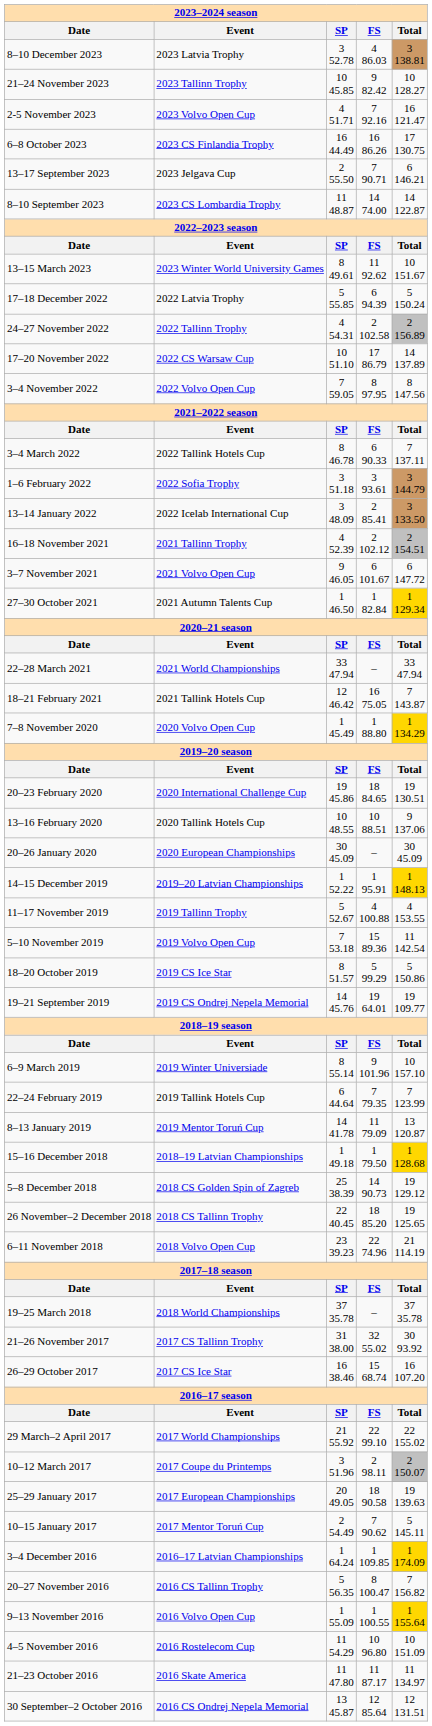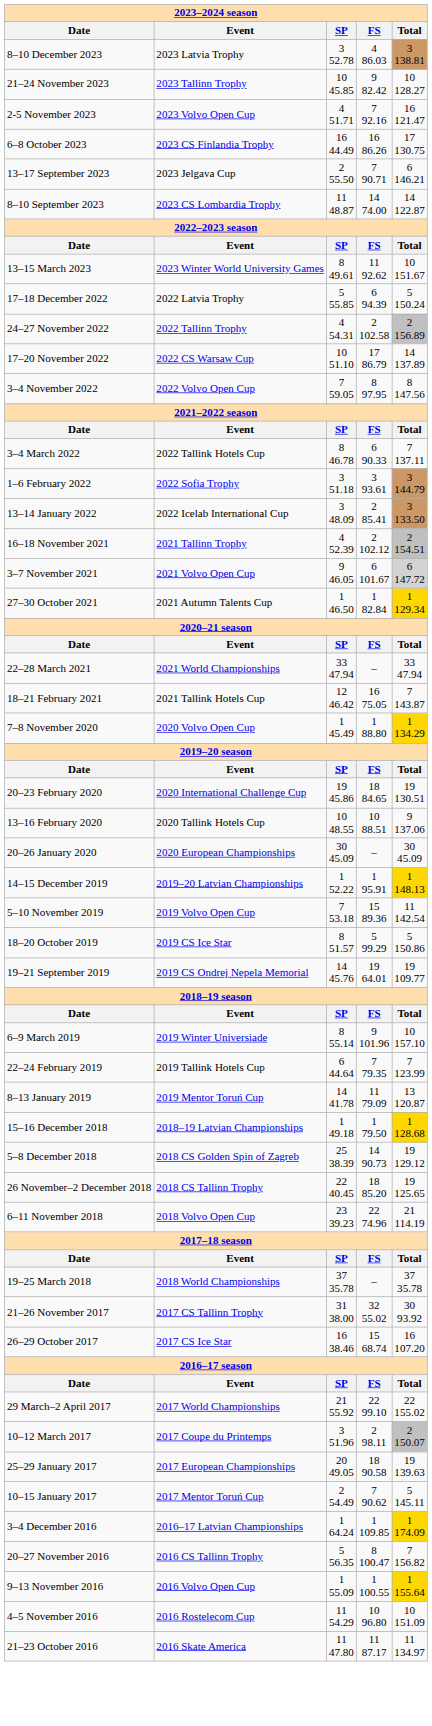 <table class="wikitable">
 <tr>
 <th style="background-color: #ffdead; " colspan=5 align=center><a href='#'><strong>2023–2024 season</strong></a></th>
 </tr>
 <tr>
 <th>Date</th>
 <th>Event</th>
 <th><a href='#'>SP</a></th>
 <th><a href='#'>FS</a></th>
 <th>Total</th>
 </tr>
 <tr>
 <td>8–10 December 2023</td>
 <td>2023 Latvia Trophy</td>
 <td align=center>3 <br> 52.78</td>
 <td align=center>4 <br> 86.03</td>
 <td align=center bgcolor=cc9966>3 <br> 138.81</td>
 </tr>
 <tr>
 <td>21–24 November 2023</td>
 <td><a href='#'>2023 Tallinn Trophy</a></td>
 <td align=center>10 <br> 45.85</td>
 <td align=center>9 <br> 82.42</td>
 <td align=center>10 <br> 128.27</td>
 </tr>
 <tr>
 <td>2-5 November 2023</td>
 <td><a href='#'>2023 Volvo Open Cup</a></td>
 <td align=center>4 <br> 51.71</td>
 <td align=center>7 <br> 92.16</td>
 <td align=center>16 <br> 121.47</td>
 </tr>
 <tr>
 <td>6–8 October 2023</td>
 <td><a href='#'>2023 CS Finlandia Trophy</a></td>
 <td align=center>16 <br> 44.49</td>
 <td align=center>16 <br> 86.26</td>
 <td align=center>17 <br> 130.75</td>
 </tr>
 <tr>
 <td>13–17 September 2023</td>
 <td>2023 Jelgava Cup</td>
 <td align=center>2 <br> 55.50</td>
 <td align=center>7 <br> 90.71</td>
 <td align=center>6 <br> 146.21</td>
 </tr>
 <tr>
 <td>8–10 September 2023</td>
 <td><a href='#'>2023 CS Lombardia Trophy</a></td>
 <td align=center>11 <br> 48.87</td>
 <td align=center>14 <br> 74.00</td>
 <td align=center>14 <br> 122.87</td>
 </tr>
 <tr>
 <th style="background-color: #ffdead; " colspan=5 align=center><a href='#'><strong>2022–2023 season</strong></a></th>
 </tr>
 <tr>
 <th>Date</th>
 <th>Event</th>
 <th><a href='#'>SP</a></th>
 <th><a href='#'>FS</a></th>
 <th>Total</th>
 </tr>
 <tr>
 <td>13–15 March 2023</td>
 <td><a href='#'>2023 Winter World University Games</a></td>
 <td align=center>8 <br> 49.61</td>
 <td align=center>11 <br> 92.62</td>
 <td align=center>10 <br> 151.67</td>
 </tr>
 <tr>
 <td>17–18 December 2022</td>
 <td>2022 Latvia Trophy</td>
 <td align=center>5 <br> 55.85</td>
 <td align=center>6 <br> 94.39</td>
 <td align=center>5 <br> 150.24</td>
 </tr>
 <tr>
 <td>24–27 November 2022</td>
 <td><a href='#'>2022 Tallinn Trophy</a></td>
 <td align=center>4 <br> 54.31</td>
 <td align=center>2 <br> 102.58</td>
 <td align=center bgcolor=silver>2 <br> 156.89</td>
 </tr>
 <tr>
 <td>17–20 November 2022</td>
 <td><a href='#'>2022 CS Warsaw Cup</a></td>
 <td align=center>10 <br> 51.10</td>
 <td align=center>17 <br> 86.79</td>
 <td align=center>14 <br> 137.89</td>
 </tr>
 <tr>
 <td>3–4 November 2022</td>
 <td><a href='#'>2022 Volvo Open Cup</a></td>
 <td align=center>7 <br> 59.05</td>
 <td align=center>8 <br> 97.95</td>
 <td align=center>8 <br> 147.56</td>
 </tr>
 <tr>
 <th style="background-color: #ffdead; " colspan=5 align=center><a href='#'><strong>2021–2022 season</strong></a></th>
 </tr>
 <tr>
 <th>Date</th>
 <th>Event</th>
 <th><a href='#'>SP</a></th>
 <th><a href='#'>FS</a></th>
 <th>Total</th>
 </tr>
 <tr>
 <td>3–4 March 2022</td>
 <td>2022 Tallink Hotels Cup</td>
 <td align=center>8 <br> 46.78</td>
 <td align=center>6 <br> 90.33</td>
 <td align=center>7 <br> 137.11</td>
 </tr>
 <tr>
 <td>1–6 February 2022</td>
 <td><a href='#'>2022 Sofia Trophy</a></td>
 <td align=center>3 <br> 51.18</td>
 <td align=center>3 <br> 93.61</td>
 <td align=center bgcolor=cc9966>3 <br> 144.79</td>
 </tr>
 <tr>
 <td>13–14 January 2022</td>
 <td>2022 Icelab International Cup</td>
 <td align=center>3 <br> 48.09</td>
 <td align=center>2 <br> 85.41</td>
 <td align=center bgcolor=cc9966>3 <br> 133.50</td>
 </tr>
 <tr>
 <td>16–18 November 2021</td>
 <td><a href='#'>2021 Tallinn Trophy</a></td>
 <td align=center>4 <br> 52.39</td>
 <td align=center>2 <br> 102.12</td>
 <td align=center bgcolor=silver>2 <br> 154.51</td>
 </tr>
 <tr>
 <td>3–7 November 2021</td>
 <td><a href='#'>2021 Volvo Open Cup</a></td>
 <td align=center>9 <br> 46.05</td>
 <td align=center>6 <br> 101.67</td>
-<td align=center>6 <br> 147.72</td>
+<td align=center style="background: lightgrey;">6 <br> 147.72</td>
 </tr>
 <tr>
 <td>27–30 October 2021</td>
 <td>2021 Autumn Talents Cup</td>
 <td align=center>1 <br> 46.50</td>
 <td align=center>1 <br> 82.84</td>
 <td align=center bgcolor=gold>1 <br> 129.34</td>
 </tr>
 <tr>
 <th colspan="5" style="background:#ffdead;"><a href='#'>2020–21 season</a></th>
 </tr>
 <tr>
 <th>Date</th>
 <th>Event</th>
 <th><a href='#'>SP</a></th>
 <th><a href='#'>FS</a></th>
 <th>Total</th>
 </tr>
 <tr>
 <td>22–28 March 2021</td>
 <td><a href='#'>2021 World Championships</a></td>
 <td align=center>33 <br> 47.94</td>
 <td align=center>–</td>
 <td align=center>33 <br> 47.94</td>
 </tr>
 <tr>
 <td>18–21 February 2021</td>
 <td>2021 Tallink Hotels Cup</td>
 <td align=center>12 <br> 46.42</td>
 <td align=center>16 <br> 75.05</td>
 <td align=center>7 <br> 143.87</td>
 </tr>
 <tr>
 <td>7–8 November 2020</td>
 <td><a href='#'>2020 Volvo Open Cup</a></td>
 <td align=center>1 <br> 45.49</td>
 <td align=center>1 <br> 88.80</td>
 <td align=center bgcolor=gold>1 <br> 134.29</td>
 </tr>
 <tr>
 <th colspan="5" style="background:#ffdead;"><a href='#'>2019–20 season</a></th>
 </tr>
 <tr>
 <th>Date</th>
 <th>Event</th>
 <th><a href='#'>SP</a></th>
 <th><a href='#'>FS</a></th>
 <th>Total</th>
 </tr>
 <tr>
 <td>20–23 February 2020</td>
 <td><a href='#'>2020 International Challenge Cup</a></td>
 <td align=center>19 <br> 45.86</td>
 <td align=center>18 <br> 84.65</td>
 <td align=center>19 <br> 130.51</td>
 </tr>
 <tr>
 <td>13–16 February 2020</td>
 <td>2020 Tallink Hotels Cup</td>
 <td align=center>10 <br> 48.55</td>
 <td align=center>10 <br> 88.51</td>
 <td align=center>9 <br> 137.06</td>
 </tr>
 <tr>
 <td>20–26 January 2020</td>
 <td><a href='#'>2020 European Championships</a></td>
 <td align=center>30 <br> 45.09</td>
 <td align=center>–</td>
 <td align=center>30 <br> 45.09</td>
 </tr>
 <tr>
 <td>14–15 December 2019</td>
 <td><a href='#'>2019–20 Latvian Championships</a></td>
 <td align=center>1 <br> 52.22</td>
 <td align=center>1 <br> 95.91</td>
 <td align=center bgcolor=gold>1 <br> 148.13</td>
-</tr>
-<tr>
-<td>11–17 November 2019</td>
-<td><a href='#'>2019 Tallinn Trophy</a></td>
-<td align=center>5 <br> 52.67</td>
-<td align=center>4 <br> 100.88</td>
-<td align=center>4 <br> 153.55</td>
 </tr>
 <tr>
 <td>5–10 November 2019</td>
 <td><a href='#'>2019 Volvo Open Cup</a></td>
 <td align=center>7 <br> 53.18</td>
 <td align=center>15 <br> 89.36</td>
 <td align=center>11 <br> 142.54</td>
 </tr>
 <tr>
 <td>18–20 October 2019</td>
 <td><a href='#'>2019 CS Ice Star</a></td>
 <td align=center>8 <br> 51.57</td>
 <td align=center>5 <br> 99.29</td>
 <td align=center>5 <br> 150.86</td>
 </tr>
 <tr>
 <td>19–21 September 2019</td>
 <td><a href='#'>2019 CS Ondrej Nepela Memorial</a></td>
 <td align=center>14 <br> 45.76</td>
 <td align=center>19 <br> 64.01</td>
 <td align=center>19 <br> 109.77</td>
 </tr>
 <tr>
 <th colspan="5" style="background:#ffdead;"><a href='#'>2018–19 season</a></th>
 </tr>
 <tr>
 <th>Date</th>
 <th>Event</th>
 <th><a href='#'>SP</a></th>
 <th><a href='#'>FS</a></th>
 <th>Total</th>
 </tr>
 <tr>
 <td>6–9 March 2019</td>
 <td><a href='#'>2019 Winter Universiade</a></td>
 <td align=center>8 <br> 55.14</td>
 <td align=center>9 <br> 101.96</td>
 <td align=center>10 <br> 157.10</td>
 </tr>
 <tr>
 <td>22–24 February 2019</td>
 <td>2019 Tallink Hotels Cup</td>
 <td align=center>6 <br> 44.64</td>
 <td align=center>7 <br> 79.35</td>
 <td align=center>7 <br> 123.99</td>
 </tr>
 <tr>
 <td>8–13 January 2019</td>
 <td><a href='#'>2019 Mentor Toruń Cup</a></td>
 <td align=center>14 <br> 41.78</td>
 <td align=center>11 <br> 79.09</td>
 <td align=center>13 <br> 120.87</td>
 </tr>
 <tr>
 <td>15–16 December 2018</td>
 <td><a href='#'>2018–19 Latvian Championships</a></td>
 <td align=center>1 <br> 49.18</td>
 <td align=center>1 <br> 79.50</td>
 <td align=center bgcolor=gold>1 <br> 128.68</td>
 </tr>
 <tr>
 <td>5–8 December 2018</td>
 <td><a href='#'>2018 CS Golden Spin of Zagreb</a></td>
 <td align=center>25 <br> 38.39</td>
 <td align=center>14 <br> 90.73</td>
 <td align=center>19 <br> 129.12</td>
 </tr>
 <tr>
 <td>26 November–2 December 2018</td>
 <td><a href='#'>2018 CS Tallinn Trophy</a></td>
 <td align=center>22 <br> 40.45</td>
 <td align=center>18 <br> 85.20</td>
 <td align=center>19 <br> 125.65</td>
 </tr>
 <tr>
 <td>6–11 November 2018</td>
 <td><a href='#'>2018 Volvo Open Cup</a></td>
 <td align=center>23 <br> 39.23</td>
 <td align=center>22 <br> 74.96</td>
 <td align=center>21 <br> 114.19</td>
 </tr>
 <tr>
 <th colspan="5" style="background:#ffdead;"><a href='#'>2017–18 season</a></th>
 </tr>
 <tr>
 <th>Date</th>
 <th>Event</th>
 <th><a href='#'>SP</a></th>
 <th><a href='#'>FS</a></th>
 <th>Total</th>
 </tr>
 <tr>
 <td>19–25 March 2018</td>
 <td><a href='#'>2018 World Championships</a></td>
 <td align=center>37 <br> 35.78</td>
 <td align=center>–</td>
 <td align=center>37 <br> 35.78</td>
 </tr>
 <tr>
 <td>21–26 November 2017</td>
 <td><a href='#'>2017 CS Tallinn Trophy</a></td>
 <td align=center>31 <br> 38.00</td>
 <td align=center>32 <br> 55.02</td>
 <td align=center>30 <br> 93.92</td>
 </tr>
 <tr>
 <td>26–29 October 2017</td>
 <td><a href='#'>2017 CS Ice Star</a></td>
 <td align=center>16 <br> 38.46</td>
 <td align=center>15 <br> 68.74</td>
 <td align=center>16 <br> 107.20</td>
 </tr>
 <tr>
 <th colspan="5" style="background:#ffdead;"><a href='#'>2016–17 season</a></th>
 </tr>
 <tr>
 <th>Date</th>
 <th>Event</th>
 <th><a href='#'>SP</a></th>
 <th><a href='#'>FS</a></th>
 <th>Total</th>
 </tr>
 <tr>
 <td>29 March–2 April 2017</td>
 <td><a href='#'>2017 World Championships</a></td>
 <td align=center>21 <br> 55.92</td>
 <td align=center>22 <br> 99.10</td>
 <td align=center>22 <br> 155.02</td>
 </tr>
 <tr>
 <td>10–12 March 2017</td>
 <td><a href='#'>2017 Coupe du Printemps</a></td>
 <td align=center>3 <br> 51.96</td>
 <td align=center>2 <br> 98.11</td>
 <td align=center bgcolor=silver>2 <br> 150.07</td>
 </tr>
 <tr>
 <td>25–29 January 2017</td>
 <td><a href='#'>2017 European Championships</a></td>
 <td align=center>20 <br> 49.05</td>
 <td align=center>18 <br> 90.58</td>
 <td align=center>19 <br> 139.63</td>
 </tr>
 <tr>
 <td>10–15 January 2017</td>
 <td><a href='#'>2017 Mentor Toruń Cup</a></td>
 <td align=center>2 <br> 54.49</td>
 <td align=center>7 <br> 90.62</td>
 <td align=center>5 <br> 145.11</td>
 </tr>
 <tr>
 <td>3–4 December 2016</td>
 <td><a href='#'>2016–17 Latvian Championships</a></td>
 <td align=center>1 <br> 64.24</td>
 <td align=center>1 <br> 109.85</td>
 <td align=center bgcolor=gold>1 <br> 174.09</td>
 </tr>
 <tr>
 <td>20–27 November 2016</td>
 <td><a href='#'>2016 CS Tallinn Trophy</a></td>
 <td align=center>5 <br> 56.35</td>
 <td align=center>8 <br> 100.47</td>
 <td align=center>7 <br> 156.82</td>
 </tr>
 <tr>
 <td>9–13 November 2016</td>
 <td><a href='#'>2016 Volvo Open Cup</a></td>
 <td align=center>1 <br> 55.09</td>
 <td align=center>1 <br> 100.55</td>
 <td align=center bgcolor=gold>1 <br> 155.64</td>
 </tr>
 <tr>
 <td>4–5 November 2016</td>
 <td><a href='#'>2016 Rostelecom Cup</a></td>
 <td align=center>11 <br> 54.29</td>
 <td align=center>10 <br> 96.80</td>
 <td align=center>10 <br> 151.09</td>
 </tr>
 <tr>
 <td>21–23 October 2016</td>
 <td><a href='#'>2016 Skate America</a></td>
 <td align=center>11 <br> 47.80</td>
 <td align=center>11 <br> 87.17</td>
 <td align=center>11 <br> 134.97</td>
 </tr>
-<tr>
-<td>30 September–2 October 2016</td>
-<td><a href='#'>2016 CS Ondrej Nepela Memorial</a></td>
-<td align=center>13 <br> 45.87</td>
-<td align=center>12 <br> 85.64</td>
-<td align=center>12 <br> 131.51</td>
-</tr>
 </table>
